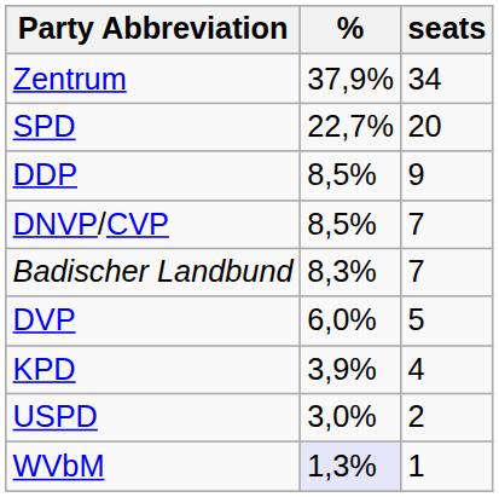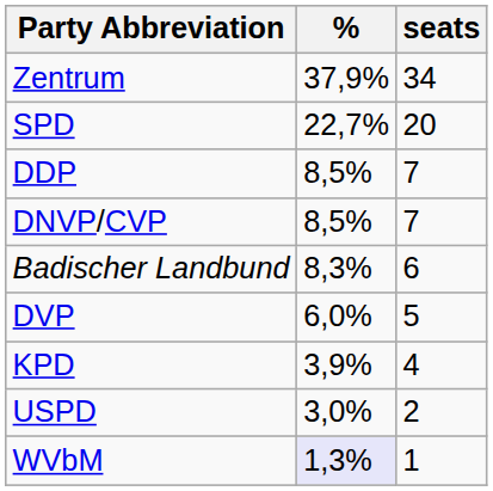 <table class="wikitable">
 <tr>
 <th>Party Abbreviation</th>
 <th>%</th>
 <th>seats</th>
 </tr>
 <tr>
 <td><a href='#'>Zentrum</a></td>
 <td>37,9%</td>
 <td>34</td>
 </tr>
 <tr>
 <td><a href='#'>SPD</a></td>
 <td>22,7%</td>
 <td>20</td>
 </tr>
 <tr>
 <td><a href='#'>DDP</a></td>
 <td>8,5%</td>
-<td>9</td>
+<td>7</td>
 </tr>
 <tr>
 <td><a href='#'>DNVP</a>/<a href='#'>CVP</a></td>
 <td>8,5%</td>
 <td>7</td>
 </tr>
 <tr>
 <td><em>Badischer Landbund</em></td>
 <td>8,3%</td>
-<td>7</td>
+<td>6</td>
 </tr>
 <tr>
 <td><a href='#'>DVP</a></td>
 <td>6,0%</td>
 <td>5</td>
 </tr>
 <tr>
 <td><a href='#'>KPD</a></td>
 <td>3,9%</td>
 <td>4</td>
 </tr>
 <tr>
 <td><a href='#'>USPD</a></td>
 <td>3,0%</td>
 <td>2</td>
 </tr>
 <tr>
 <td><a href='#'>WVbM</a></td>
 <td style="background: lavender;">1,3%</td>
 <td>1</td>
 </tr>
 </table>
